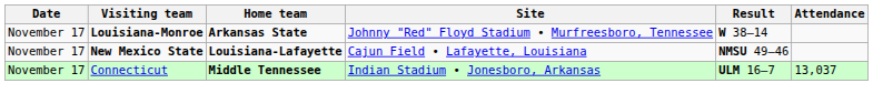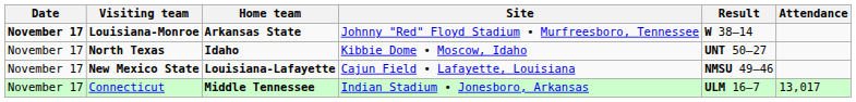 <table class="wikitable" style="font-size:95%;">
 <tr>
 <th>Date</th>
 <th>Visiting team</th>
 <th>Home team</th>
 <th>Site</th>
 <th>Result</th>
 <th>Attendance</th>
 </tr>
 <tr style=>
-<td>November 17</td>
+<td><strong>November 17</strong></td>
 <td><strong>Louisiana-Monroe</strong></td>
 <td><strong>Arkansas State</strong></td>
 <td><a href='#'>Johnny "Red" Floyd Stadium</a> • <a href='#'>Murfreesboro, Tennessee</a></td>
 <td><strong>W</strong> 38–14</td>
+<td></td>
+</tr>
+<tr style=>
+<td>November 17</td>
+<td><strong>North Texas</strong></td>
+<td><strong>Idaho</strong></td>
+<td><a href='#'>Kibbie Dome</a> • <a href='#'>Moscow, Idaho</a></td>
+<td><strong>UNT</strong> 50–27</td>
 <td></td>
 </tr>
 <tr style=>
 <td>November 17</td>
 <td><strong>New Mexico State</strong></td>
 <td><strong>Louisiana-Lafayette</strong></td>
 <td><a href='#'>Cajun Field</a> • <a href='#'>Lafayette, Louisiana</a></td>
 <td><strong>NMSU</strong> 49–46</td>
 <td></td>
 </tr>
 <tr style="background:#cfc;">
 <td>November 17</td>
 <td><a href='#'>Connecticut</a></td>
 <td><strong>Middle Tennessee</strong></td>
 <td><a href='#'>Indian Stadium</a> • <a href='#'>Jonesboro, Arkansas</a></td>
 <td><strong>ULM</strong> 16–7</td>
-<td>13,037</td>
+<td>13,017</td>
 </tr>
 </table>
